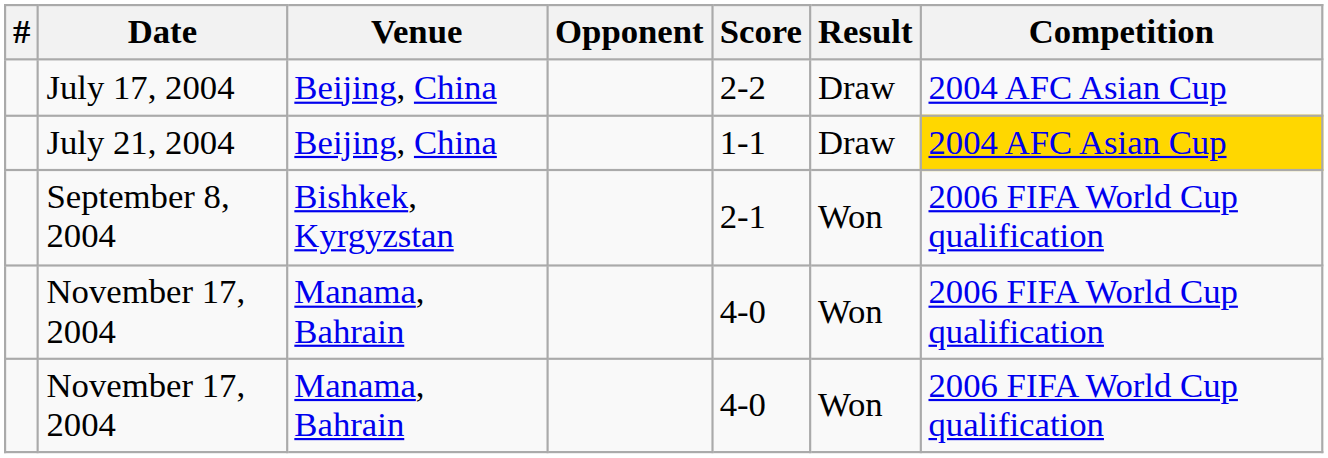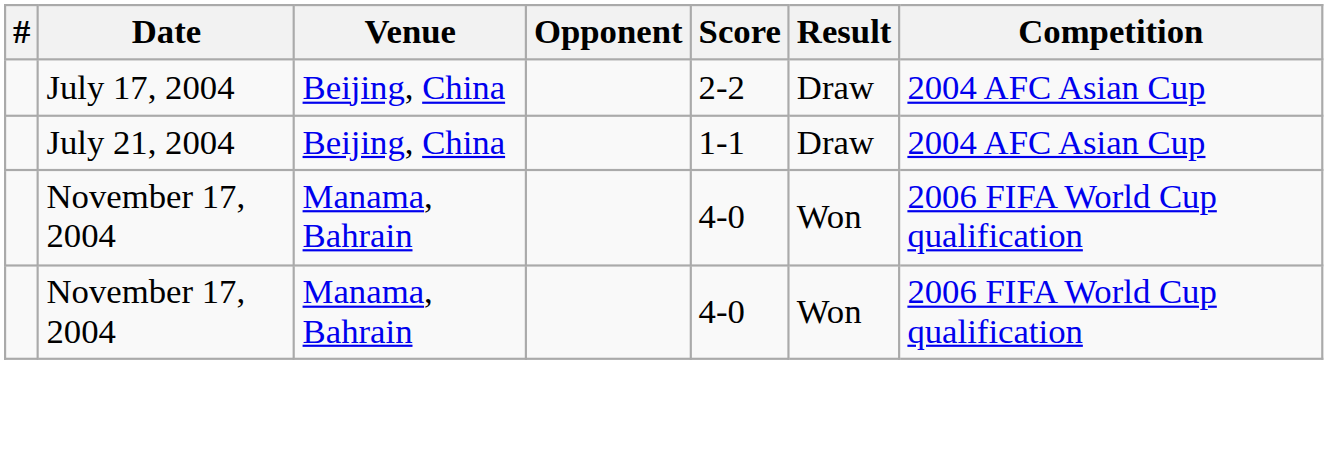 <table class="wikitable">
 <tr>
 <th>#</th>
 <th>Date</th>
 <th>Venue</th>
 <th>Opponent</th>
 <th>Score</th>
 <th>Result</th>
 <th>Competition</th>
 </tr>
 <tr>
 <td></td>
 <td>July 17, 2004</td>
 <td><a href='#'>Beijing</a>, <a href='#'>China</a></td>
 <td></td>
 <td>2-2</td>
 <td>Draw</td>
 <td><a href='#'>2004 AFC Asian Cup</a></td>
 </tr>
 <tr>
 <td></td>
 <td>July 21, 2004</td>
 <td><a href='#'>Beijing</a>, <a href='#'>China</a></td>
 <td></td>
 <td>1-1</td>
 <td>Draw</td>
-<td style="background: gold;"><a href='#'>2004 AFC Asian Cup</a></td>
-</tr>
-<tr>
-<td></td>
-<td>September 8, 2004</td>
-<td><a href='#'>Bishkek</a>, <a href='#'>Kyrgyzstan</a></td>
-<td></td>
-<td>2-1</td>
-<td>Won</td>
-<td><a href='#'>2006 FIFA World Cup qualification</a></td>
+<td><a href='#'>2004 AFC Asian Cup</a></td>
 </tr>
 <tr>
 <td></td>
 <td>November 17, 2004</td>
 <td><a href='#'>Manama</a>, <a href='#'>Bahrain</a></td>
 <td></td>
 <td>4-0</td>
 <td>Won</td>
 <td><a href='#'>2006 FIFA World Cup qualification</a></td>
 </tr>
 <tr>
 <td></td>
 <td>November 17, 2004</td>
 <td><a href='#'>Manama</a>, <a href='#'>Bahrain</a></td>
 <td></td>
 <td>4-0</td>
 <td>Won</td>
 <td><a href='#'>2006 FIFA World Cup qualification</a></td>
 </tr>
 </table>
